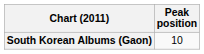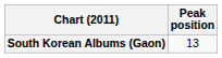 <table class="wikitable plainrowheaders">
 <tr>
 <th scope="col">Chart (2011)</th>
 <th scope="col">Peak<br>position</th>
 </tr>
 <tr>
 <th scope="row">South Korean Albums (Gaon)</th>
-<td align="center">10</td>
+<td align="center">13</td>
 </tr>
 </table>
